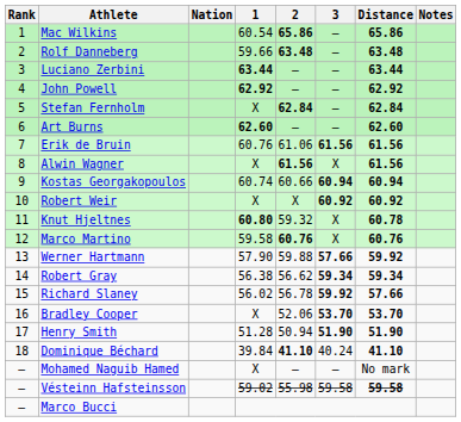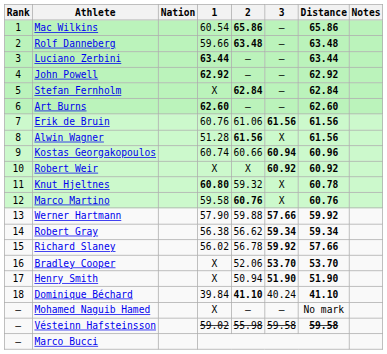 <table class="wikitable sortable" style="text-align:center">
 <tr>
 <th>Rank</th>
 <th>Athlete</th>
 <th>Nation</th>
 <th>1</th>
 <th>2</th>
 <th>3</th>
 <th>Distance</th>
 <th>Notes</th>
 </tr>
 <tr style="background:#bbf3bb;">
 <td>1</td>
 <td align=left><a href='#'>Mac Wilkins</a></td>
 <td align=left></td>
 <td>60.54</td>
 <td><strong>65.86</strong></td>
 <td data-sort-value=1.00>—</td>
 <td><strong>65.86</strong></td>
 <td></td>
 </tr>
 <tr style="background:#bbf3bb;">
 <td>2</td>
 <td align=left><a href='#'>Rolf Danneberg</a></td>
 <td align=left></td>
 <td>59.66</td>
 <td><strong>63.48</strong></td>
 <td data-sort-value=1.00>—</td>
 <td><strong>63.48</strong></td>
 <td></td>
 </tr>
 <tr style="background:#bbf3bb;">
 <td>3</td>
 <td align=left><a href='#'>Luciano Zerbini</a></td>
 <td align=left></td>
 <td><strong>63.44</strong></td>
 <td data-sort-value=1.00>—</td>
 <td data-sort-value=1.00>—</td>
 <td><strong>63.44</strong></td>
 <td></td>
 </tr>
 <tr style="background:#bbf3bb;">
 <td>4</td>
 <td align=left><a href='#'>John Powell</a></td>
 <td align=left></td>
 <td><strong>62.92</strong></td>
 <td data-sort-value=1.00>—</td>
 <td data-sort-value=1.00>—</td>
 <td><strong>62.92</strong></td>
 <td></td>
 </tr>
 <tr style="background:#bbf3bb;">
 <td>5</td>
 <td align=left><a href='#'>Stefan Fernholm</a></td>
 <td align=left></td>
 <td data-sort-value=1.00>X</td>
 <td><strong>62.84</strong></td>
 <td data-sort-value=1.00>—</td>
 <td><strong>62.84</strong></td>
 <td></td>
 </tr>
 <tr style="background:#bbf3bb;">
 <td>6</td>
 <td align=left><a href='#'>Art Burns</a></td>
 <td align=left></td>
 <td><strong>62.60</strong></td>
 <td data-sort-value=1.00>—</td>
 <td data-sort-value=1.00>—</td>
 <td><strong>62.60</strong></td>
 <td></td>
 </tr>
 <tr style="background:#ccf9cc;">
 <td>7</td>
 <td align=left><a href='#'>Erik de Bruin</a></td>
 <td align=left></td>
 <td>60.76</td>
 <td>61.06</td>
 <td><strong>61.56</strong></td>
 <td><strong>61.56</strong></td>
 <td></td>
 </tr>
 <tr style="background:#ccf9cc;">
 <td>8</td>
 <td align=left><a href='#'>Alwin Wagner</a></td>
 <td align=left></td>
-<td data-sort-value=1.00>X</td>
+<td>51.28</td>
 <td><strong>61.56</strong></td>
 <td data-sort-value=1.00>X</td>
 <td><strong>61.56</strong></td>
 <td></td>
 </tr>
 <tr style="background:#ccf9cc;">
 <td>9</td>
 <td align=left><a href='#'>Kostas Georgakopoulos</a></td>
 <td align=left></td>
 <td>60.74</td>
 <td>60.66</td>
 <td><strong>60.94</strong></td>
-<td><strong>60.94</strong></td>
+<td><strong>60.96</strong></td>
 <td></td>
 </tr>
 <tr style="background:#ccf9cc;">
 <td>10</td>
 <td align=left><a href='#'>Robert Weir</a></td>
 <td align=left></td>
 <td data-sort-value=1.00>X</td>
 <td data-sort-value=1.00>X</td>
 <td><strong>60.92</strong></td>
 <td><strong>60.92</strong></td>
 <td></td>
 </tr>
 <tr style="background:#ccf9cc;">
 <td>11</td>
 <td align=left><a href='#'>Knut Hjeltnes</a></td>
 <td align=left></td>
 <td><strong>60.80</strong></td>
 <td>59.32</td>
 <td data-sort-value=1.00>X</td>
 <td><strong>60.78</strong></td>
 <td></td>
 </tr>
 <tr style="background:#ccf9cc;">
 <td>12</td>
 <td align=left><a href='#'>Marco Martino</a></td>
 <td align=left></td>
 <td>59.58</td>
 <td><strong>60.76</strong></td>
 <td data-sort-value=1.00>X</td>
 <td><strong>60.76</strong></td>
 <td></td>
 </tr>
 <tr>
 <td>13</td>
 <td align=left><a href='#'>Werner Hartmann</a></td>
 <td align=left></td>
 <td>57.90</td>
 <td>59.88</td>
 <td><strong>57.66</strong></td>
 <td><strong>59.92</strong></td>
 <td></td>
 </tr>
 <tr>
 <td>14</td>
 <td align=left><a href='#'>Robert Gray</a></td>
 <td align=left></td>
 <td>56.38</td>
 <td>56.62</td>
 <td><strong>59.34</strong></td>
 <td><strong>59.34</strong></td>
 <td></td>
 </tr>
 <tr>
 <td>15</td>
 <td align=left><a href='#'>Richard Slaney</a></td>
 <td align=left></td>
 <td>56.02</td>
 <td>56.78</td>
 <td><strong>59.92</strong></td>
 <td><strong>57.66</strong></td>
 <td></td>
 </tr>
 <tr>
 <td>16</td>
 <td align=left><a href='#'>Bradley Cooper</a></td>
 <td align=left></td>
 <td data-sort-value=1.00>X</td>
 <td>52.06</td>
 <td><strong>53.70</strong></td>
 <td><strong>53.70</strong></td>
 <td></td>
 </tr>
 <tr>
 <td>17</td>
 <td align=left><a href='#'>Henry Smith</a></td>
 <td align=left></td>
-<td>51.28</td>
+<td data-sort-value=1.00>X</td>
 <td>50.94</td>
 <td><strong>51.90</strong></td>
 <td><strong>51.90</strong></td>
 <td></td>
 </tr>
 <tr>
 <td>18</td>
 <td align=left><a href='#'>Dominique Béchard</a></td>
 <td align=left></td>
 <td>39.84</td>
 <td><strong>41.10</strong></td>
 <td>40.24</td>
 <td><strong>41.10</strong></td>
 <td></td>
 </tr>
 <tr>
 <td data-sort-value=19>—</td>
 <td align=left><a href='#'>Mohamed Naguib Hamed</a></td>
 <td align=left></td>
 <td data-sort-value=1.00>X</td>
 <td data-sort-value=1.00>—</td>
 <td data-sort-value=1.00>—</td>
 <td data-sort-value=1.00>No mark</td>
 <td></td>
 </tr>
 <tr>
 <td data-sort-value=20>—</td>
 <td align=left><a href='#'>Vésteinn Hafsteinsson</a></td>
 <td align=left></td>
 <td><s>59.02</s></td>
 <td><s>55.98</s></td>
 <td><s>59.58</s></td>
 <td><s><strong>59.58</strong></s></td>
 <td></td>
 </tr>
 <tr>
 <td data-sort-value=21>—</td>
 <td align=left><a href='#'>Marco Bucci</a></td>
 <td align=left></td>
 <td colspan=4 data-sort-value=0.00></td>
 <td></td>
 </tr>
 </table>
